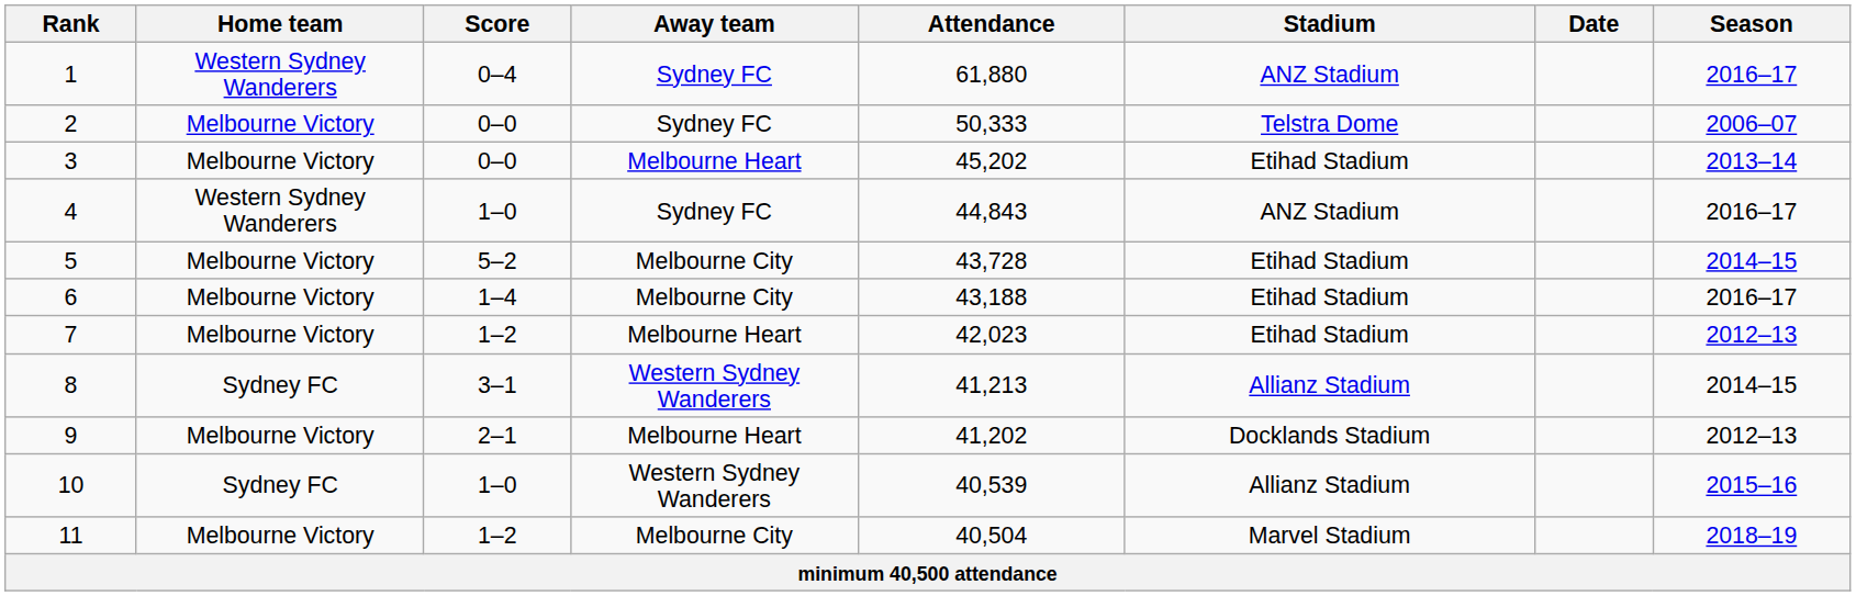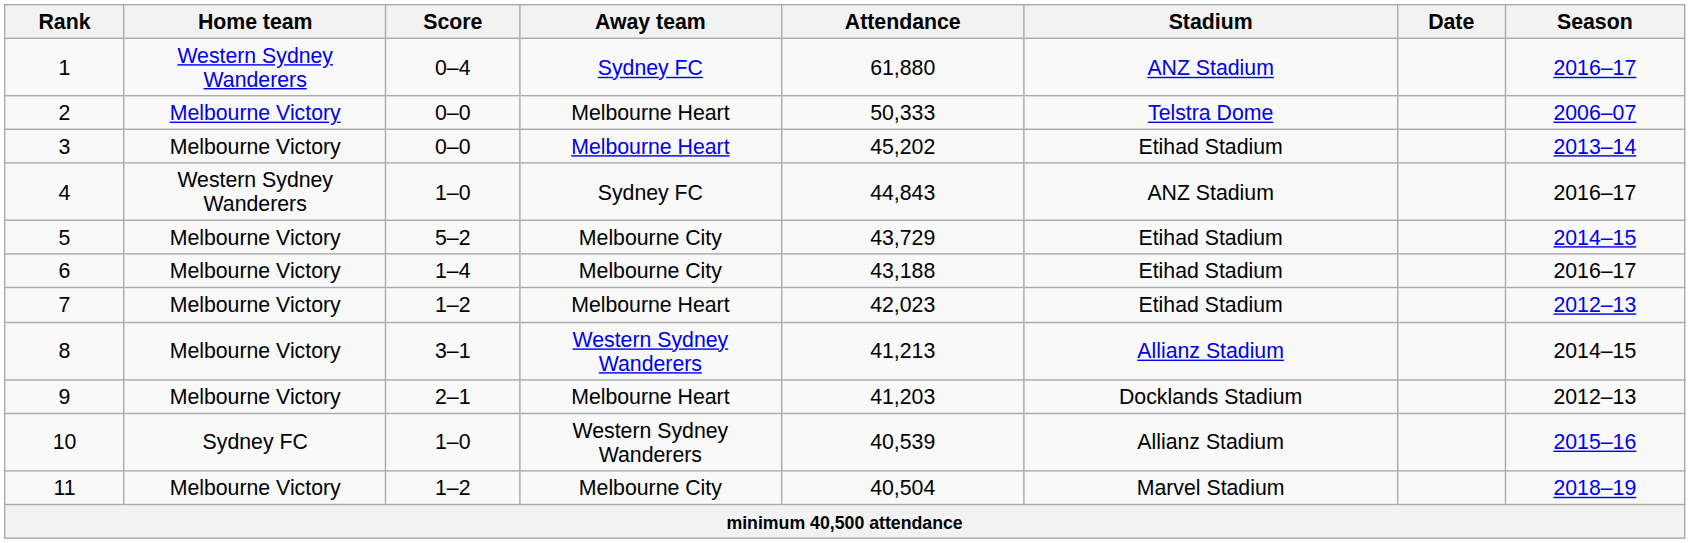 <table class="wikitable sortable" style="text-align:center; font-size:95%; width:95%">
 <tr>
 <th>Rank</th>
 <th width=180>Home team</th>
 <th>Score</th>
 <th width=180>Away team</th>
 <th>Attendance</th>
 <th>Stadium</th>
 <th>Date</th>
 <th>Season</th>
 </tr>
 <tr>
 <td align=center>1</td>
 <td><a href='#'>Western Sydney Wanderers</a></td>
 <td align=center>0–4</td>
 <td><a href='#'>Sydney FC</a></td>
 <td align=center>61,880</td>
 <td><a href='#'>ANZ Stadium</a></td>
 <td></td>
 <td><a href='#'>2016–17</a></td>
 </tr>
 <tr>
 <td align=center>2</td>
 <td><a href='#'>Melbourne Victory</a></td>
 <td align=center>0–0</td>
-<td>Sydney FC</td>
+<td>Melbourne Heart</td>
 <td align=center>50,333</td>
 <td><a href='#'>Telstra Dome</a></td>
 <td></td>
 <td><a href='#'>2006–07</a></td>
 </tr>
 <tr>
 <td align=center>3</td>
 <td>Melbourne Victory</td>
 <td align=center>0–0</td>
 <td><a href='#'>Melbourne Heart</a></td>
 <td align=center>45,202</td>
 <td>Etihad Stadium</td>
 <td></td>
 <td><a href='#'>2013–14</a></td>
 </tr>
 <tr>
 <td align=center>4</td>
 <td>Western Sydney Wanderers</td>
 <td align=center>1–0</td>
 <td>Sydney FC</td>
 <td align=center>44,843</td>
 <td>ANZ Stadium</td>
 <td></td>
 <td>2016–17</td>
 </tr>
 <tr>
 <td align=center>5</td>
 <td>Melbourne Victory</td>
 <td align=center>5–2</td>
 <td>Melbourne City</td>
-<td align=center>43,728</td>
+<td align=center>43,729</td>
 <td>Etihad Stadium</td>
 <td></td>
 <td><a href='#'>2014–15</a></td>
 </tr>
 <tr>
 <td align=center>6</td>
 <td>Melbourne Victory</td>
 <td align=center>1–4</td>
 <td>Melbourne City</td>
 <td align=center>43,188</td>
 <td>Etihad Stadium</td>
 <td></td>
 <td>2016–17</td>
 </tr>
 <tr>
 <td align=center>7</td>
 <td>Melbourne Victory</td>
 <td align=center>1–2</td>
 <td>Melbourne Heart</td>
 <td align=center>42,023</td>
 <td>Etihad Stadium</td>
 <td></td>
 <td><a href='#'>2012–13</a></td>
 </tr>
 <tr>
 <td align=center>8</td>
-<td>Sydney FC</td>
+<td>Melbourne Victory</td>
 <td align=center>3–1</td>
 <td><a href='#'>Western Sydney Wanderers</a></td>
 <td align=center>41,213</td>
 <td><a href='#'>Allianz Stadium</a></td>
 <td></td>
 <td>2014–15</td>
 </tr>
 <tr>
 <td align=center>9</td>
 <td>Melbourne Victory</td>
 <td align=center>2–1</td>
 <td>Melbourne Heart</td>
-<td align=center>41,202</td>
+<td align=center>41,203</td>
 <td>Docklands Stadium</td>
 <td></td>
 <td>2012–13</td>
 </tr>
 <tr>
 <td align=center>10</td>
 <td>Sydney FC</td>
 <td align=center>1–0</td>
 <td>Western Sydney Wanderers</td>
 <td align=center>40,539</td>
 <td>Allianz Stadium</td>
 <td></td>
 <td><a href='#'>2015–16</a></td>
 </tr>
 <tr>
 <td align=center>11</td>
 <td>Melbourne Victory</td>
 <td align=center>1–2</td>
 <td>Melbourne City</td>
 <td align=center>40,504</td>
 <td>Marvel Stadium</td>
 <td></td>
 <td><a href='#'>2018–19</a></td>
 </tr>
 <tr>
 <th colspan="8"><small>minimum 40,500 attendance</small></th>
 </tr>
 </table>
